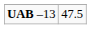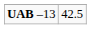 <table class="wikitable">
 <tr align="center">
 </tr>
 <tr align="center">
 <td><strong>UAB</strong> –13</td>
-<td>47.5</td>
+<td>42.5</td>
 </tr>
 </table>
